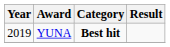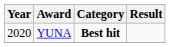 <table class="wikitable" style=text-align:center;>
 <tr>
 <th>Year</th>
 <th>Award</th>
 <th>Category</th>
 <th>Result</th>
 </tr>
 <tr>
-<td>2019</td>
+<td>2020</td>
 <td><a href='#'>YUNA</a></td>
 <td><strong>Best hit</strong></td>
 <td></td>
 </tr>
 <tr>
 </tr>
 </table>
